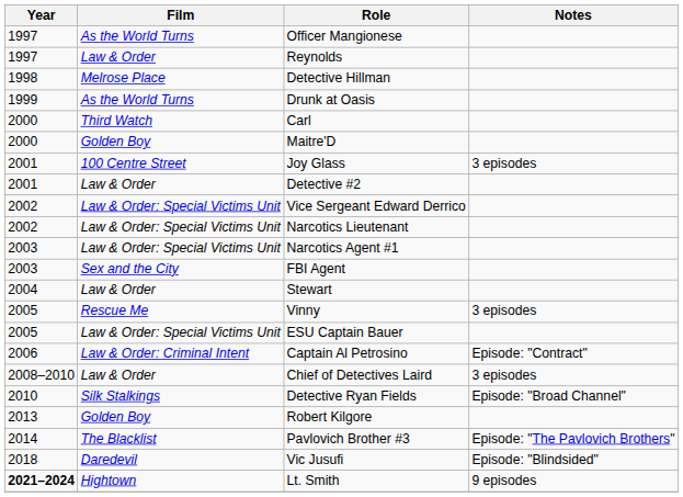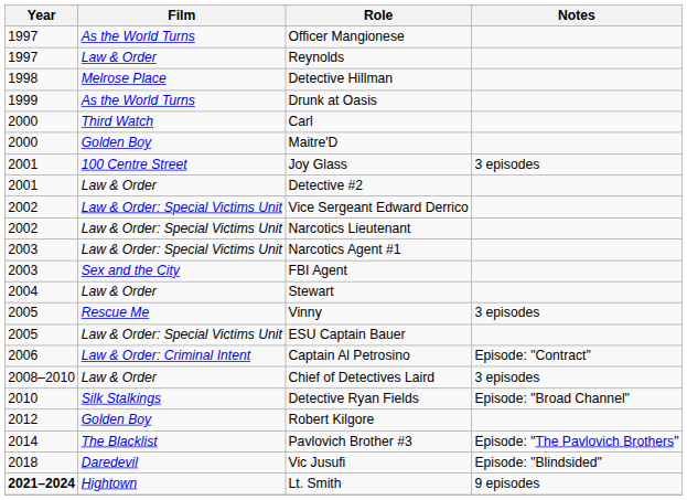 <table class="wikitable">
 <tr>
 <th>Year</th>
 <th>Film</th>
 <th>Role</th>
 <th>Notes</th>
 </tr>
 <tr>
 <td>1997</td>
 <td><em><a href='#'>As the World Turns</a></em></td>
 <td>Officer Mangionese</td>
 <td></td>
 </tr>
 <tr>
 <td>1997</td>
 <td><em><a href='#'>Law & Order</a></em></td>
 <td>Reynolds</td>
 <td></td>
 </tr>
 <tr>
 <td>1998</td>
 <td><em><a href='#'>Melrose Place</a></em></td>
 <td>Detective Hillman</td>
 <td></td>
 </tr>
 <tr>
 <td>1999</td>
 <td><em><a href='#'>As the World Turns</a></em></td>
 <td>Drunk at Oasis</td>
 <td></td>
 </tr>
 <tr>
 <td>2000</td>
 <td><em><a href='#'>Third Watch</a></em></td>
 <td>Carl</td>
 <td></td>
 </tr>
 <tr>
 <td>2000</td>
 <td><em><a href='#'>Golden Boy</a></em></td>
 <td>Maitre'D</td>
 <td></td>
 </tr>
 <tr>
 <td>2001</td>
 <td><em><a href='#'>100 Centre Street</a></em></td>
 <td>Joy Glass</td>
 <td>3 episodes</td>
 </tr>
 <tr>
 <td>2001</td>
 <td><em>Law & Order</em></td>
 <td>Detective #2</td>
 <td></td>
 </tr>
 <tr>
 <td>2002</td>
 <td><em><a href='#'>Law & Order: Special Victims Unit</a></em></td>
 <td>Vice Sergeant Edward Derrico</td>
 <td></td>
 </tr>
 <tr>
 <td>2002</td>
 <td><em>Law & Order: Special Victims Unit</em></td>
 <td>Narcotics Lieutenant</td>
 <td></td>
 </tr>
 <tr>
 <td>2003</td>
 <td><em>Law & Order: Special Victims Unit</em></td>
 <td>Narcotics Agent #1</td>
 <td></td>
 </tr>
 <tr>
 <td>2003</td>
 <td><em><a href='#'>Sex and the City</a></em></td>
 <td>FBI Agent</td>
 <td></td>
 </tr>
 <tr>
 <td>2004</td>
 <td><em>Law & Order</em></td>
 <td>Stewart</td>
 <td></td>
 </tr>
 <tr>
 <td>2005</td>
 <td><em><a href='#'>Rescue Me</a></em></td>
 <td>Vinny</td>
 <td>3 episodes</td>
 </tr>
 <tr>
 <td>2005</td>
 <td><em>Law & Order: Special Victims Unit</em></td>
 <td>ESU Captain Bauer</td>
 <td></td>
 </tr>
 <tr>
 <td>2006</td>
 <td><em><a href='#'>Law & Order: Criminal Intent</a></em></td>
 <td>Captain Al Petrosino</td>
 <td>Episode: "Contract"</td>
 </tr>
 <tr>
 <td>2008–2010</td>
 <td><em>Law & Order</em></td>
 <td>Chief of Detectives Laird</td>
 <td>3 episodes</td>
 </tr>
 <tr>
 <td>2010</td>
 <td><em><a href='#'>Silk Stalkings</a></em></td>
 <td>Detective Ryan Fields</td>
 <td>Episode: "Broad Channel"</td>
 </tr>
 <tr>
-<td>2013</td>
+<td>2012</td>
 <td><em><a href='#'>Golden Boy</a></em></td>
 <td>Robert Kilgore</td>
 <td></td>
 </tr>
 <tr>
 <td>2014</td>
 <td><em><a href='#'>The Blacklist</a></em></td>
 <td>Pavlovich Brother #3</td>
 <td>Episode: "<a href='#'>The Pavlovich Brothers</a>"</td>
 </tr>
 <tr>
 <td>2018</td>
 <td><em><a href='#'>Daredevil</a></em></td>
 <td>Vic Jusufi</td>
 <td>Episode: "Blindsided"</td>
 </tr>
 <tr>
 <td><strong>2021–2024</strong></td>
 <td><em><a href='#'>Hightown</a></em></td>
 <td>Lt. Smith</td>
 <td>9 episodes</td>
 </tr>
 <tr>
 </tr>
 </table>
